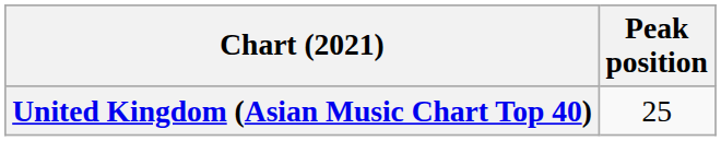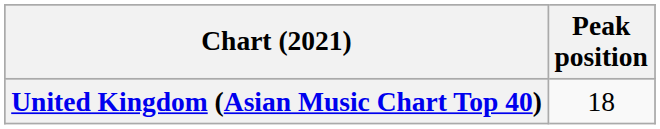 <table class="wikitable sortable plainrowheaders" style="text-align:center">
 <tr>
 <th scope="col">Chart (2021)</th>
 <th scope="col">Peak<br>position</th>
 </tr>
 <tr>
 <th scope="row"><a href='#'>United Kingdom</a> (<a href='#'>Asian Music Chart Top 40</a>)</th>
-<td>25</td>
+<td>18</td>
 </tr>
 </table>
